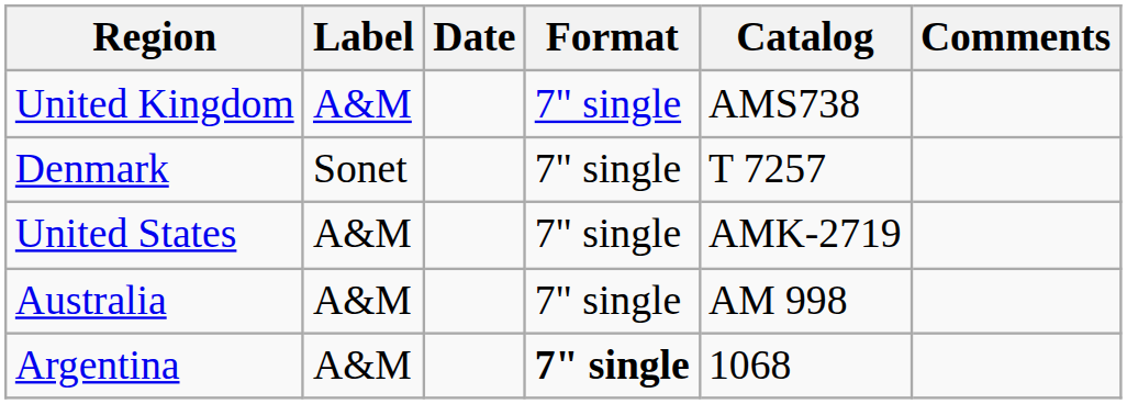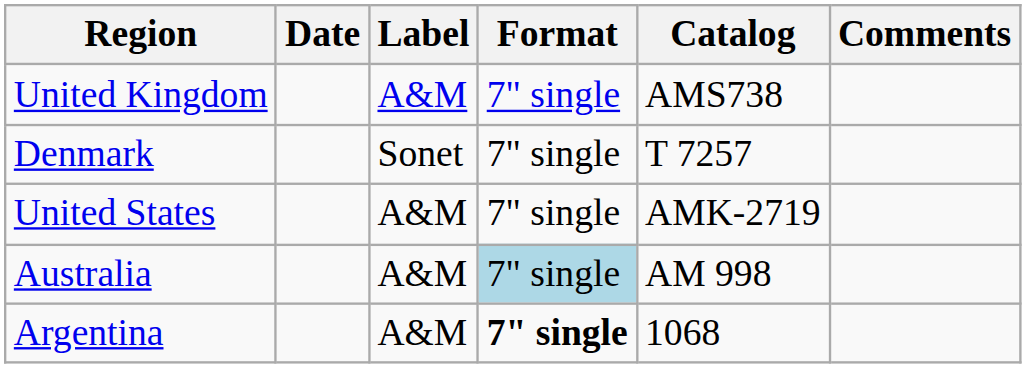 <table class="wikitable">
 <tr>
 <th>Region</th>
+<th>Date</th>
 <th>Label</th>
-<th>Date</th>
 <th>Format</th>
 <th>Catalog</th>
 <th>Comments</th>
 </tr>
 <tr>
 <td><a href='#'>United Kingdom</a></td>
+<td></td>
 <td><a href='#'>A&M</a></td>
-<td></td>
 <td><a href='#'>7" single</a></td>
 <td>AMS738</td>
 <td></td>
 </tr>
 <tr>
 <td><a href='#'>Denmark</a></td>
+<td></td>
 <td>Sonet</td>
-<td></td>
 <td>7" single</td>
 <td>T 7257</td>
 <td></td>
 </tr>
 <tr>
 <td><a href='#'>United States</a></td>
+<td></td>
 <td>A&M</td>
-<td></td>
 <td>7" single</td>
 <td>AMK-2719</td>
 <td></td>
 </tr>
 <tr>
 <td><a href='#'>Australia</a></td>
+<td></td>
 <td>A&M</td>
-<td></td>
-<td>7" single</td>
+<td style="background: lightblue;">7" single</td>
 <td>AM 998</td>
 <td></td>
 </tr>
 <tr>
 <td><a href='#'>Argentina</a></td>
+<td></td>
 <td>A&M</td>
-<td></td>
 <td><strong>7" single</strong></td>
 <td>1068</td>
 <td></td>
 </tr>
 </table>
